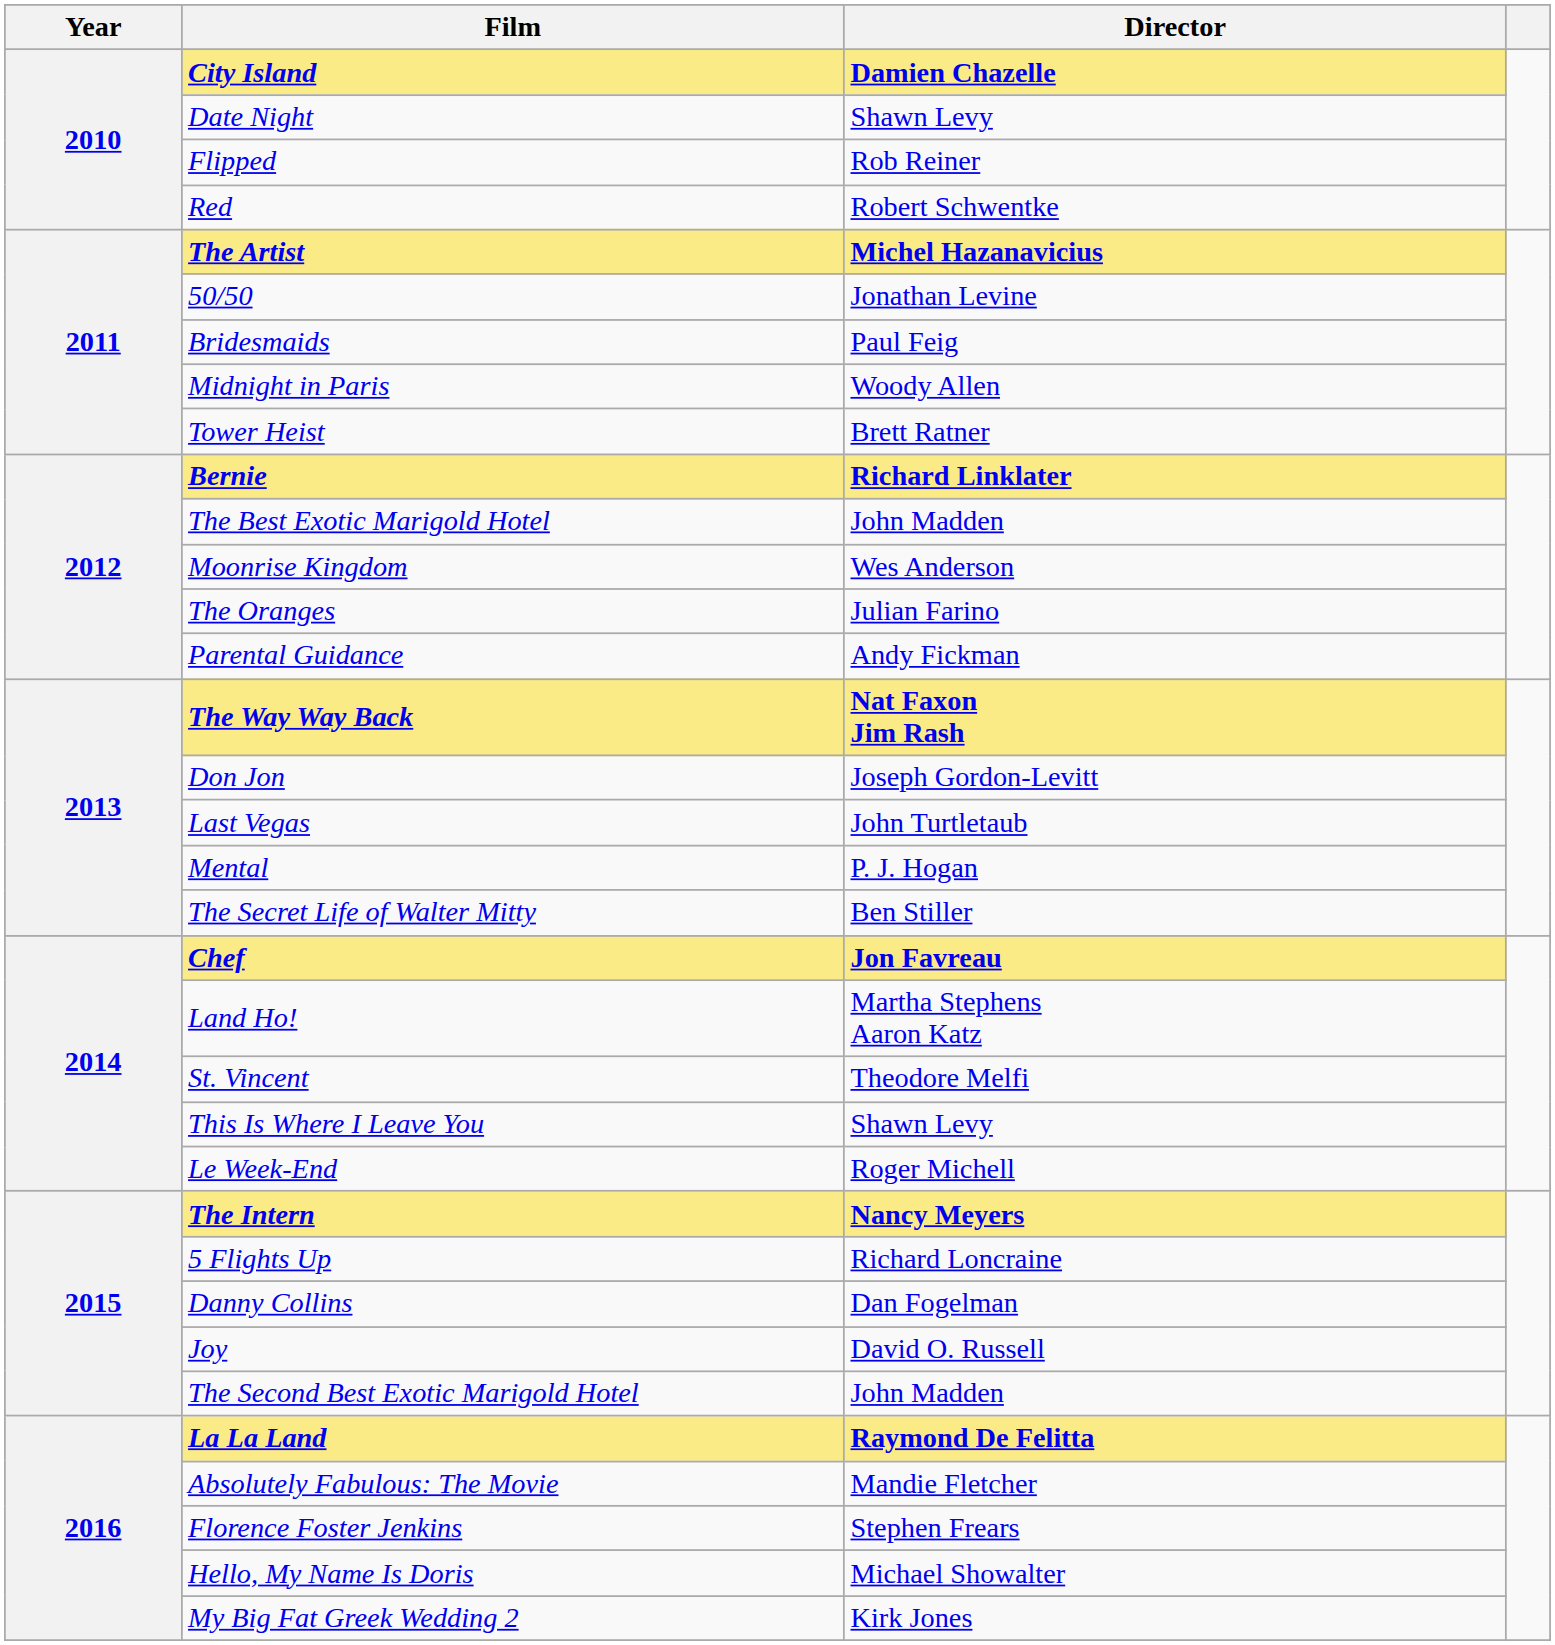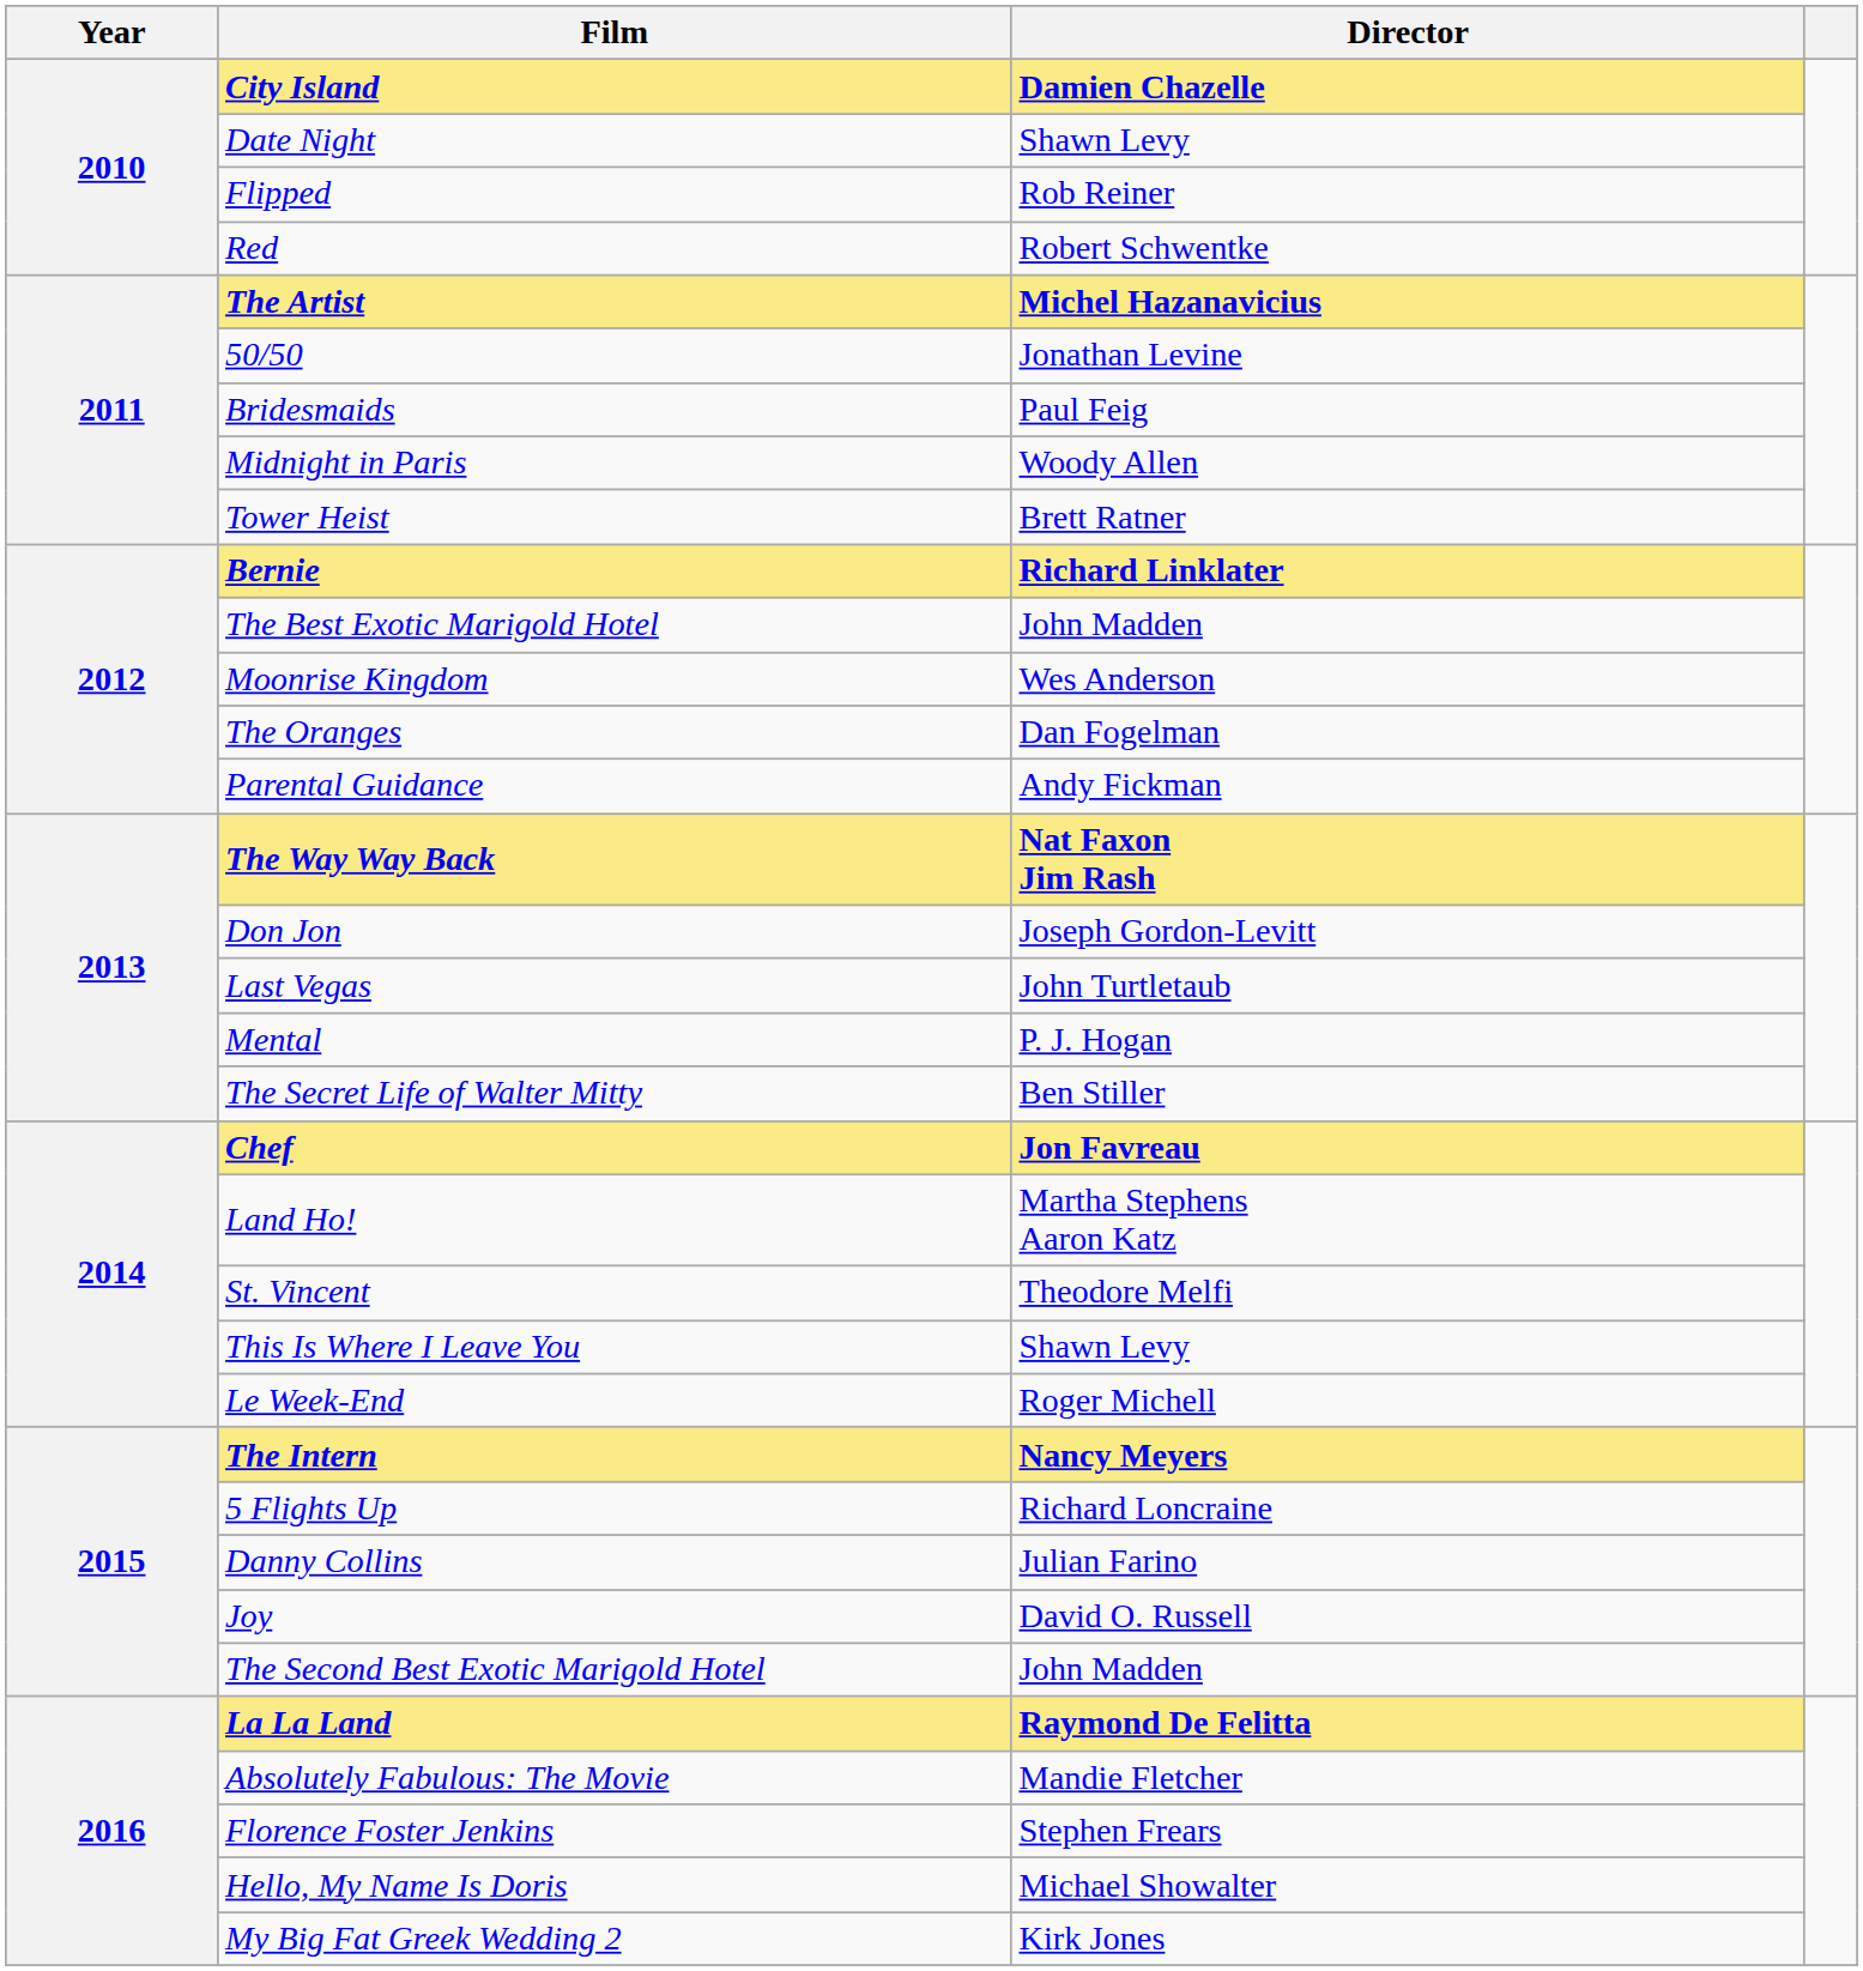 <table class="wikitable">
 <tr>
 <th scope="col" style="width:8%;">Year</th>
 <th scope="col" style="width:30%;">Film</th>
 <th scope="col" style="width:30%;">Director</th>
 <th scope="col" style="width:2%;" class="unsortable"></th>
 </tr>
 <tr>
 <th scope="row" rowspan=4 style="text-align:center;"><a href='#'>2010</a><br></th>
 <td style="background:#FAEB86;"><strong><em><a href='#'>City Island</a></em></strong></td>
 <td style="background:#FAEB86;"><strong><a href='#'>Damien Chazelle</a></strong></td>
 <td rowspan="4"></td>
 </tr>
 <tr>
 <td><em><a href='#'>Date Night</a></em></td>
 <td><a href='#'>Shawn Levy</a></td>
 </tr>
 <tr>
 <td><em><a href='#'>Flipped</a></em></td>
 <td><a href='#'>Rob Reiner</a></td>
 </tr>
 <tr>
 <td><em><a href='#'>Red</a></em></td>
 <td><a href='#'>Robert Schwentke</a></td>
 </tr>
 <tr>
 <th scope="row" rowspan=5 style="text-align:center;"><a href='#'>2011</a><br></th>
 <td style="background:#FAEB86;"><strong><em><a href='#'>The Artist</a></em></strong></td>
 <td style="background:#FAEB86;"><strong><a href='#'>Michel Hazanavicius</a></strong></td>
 <td rowspan="5"></td>
 </tr>
 <tr>
 <td><em><a href='#'>50/50</a></em></td>
 <td><a href='#'>Jonathan Levine</a></td>
 </tr>
 <tr>
 <td><em><a href='#'>Bridesmaids</a></em></td>
 <td><a href='#'>Paul Feig</a></td>
 </tr>
 <tr>
 <td><em><a href='#'>Midnight in Paris</a></em></td>
 <td><a href='#'>Woody Allen</a></td>
 </tr>
 <tr>
 <td><em><a href='#'>Tower Heist</a></em></td>
 <td><a href='#'>Brett Ratner</a></td>
 </tr>
 <tr>
 <th scope="row" rowspan=5 style="text-align:center;"><a href='#'>2012</a><br></th>
 <td style="background:#FAEB86;"><strong><em><a href='#'>Bernie</a></em></strong></td>
 <td style="background:#FAEB86;"><strong><a href='#'>Richard Linklater</a></strong></td>
 <td rowspan="5"></td>
 </tr>
 <tr>
 <td><em><a href='#'>The Best Exotic Marigold Hotel</a></em></td>
 <td><a href='#'>John Madden</a></td>
 </tr>
 <tr>
 <td><em><a href='#'>Moonrise Kingdom</a></em></td>
 <td><a href='#'>Wes Anderson</a></td>
 </tr>
 <tr>
 <td><em><a href='#'>The Oranges</a></em></td>
-<td><a href='#'>Julian Farino</a></td>
+<td><a href='#'>Dan Fogelman</a></td>
 </tr>
 <tr>
 <td><em><a href='#'>Parental Guidance</a></em></td>
 <td><a href='#'>Andy Fickman</a></td>
 </tr>
 <tr>
 <th scope="row" rowspan=5 style="text-align:center;"><a href='#'>2013</a><br></th>
 <td style="background:#FAEB86;"><strong><em><a href='#'>The Way Way Back</a></em></strong></td>
 <td style="background:#FAEB86;"><strong><a href='#'>Nat Faxon</a><br> <a href='#'>Jim Rash</a></strong></td>
 <td rowspan="5"></td>
 </tr>
 <tr>
 <td><em><a href='#'>Don Jon</a></em></td>
 <td><a href='#'>Joseph Gordon-Levitt</a></td>
 </tr>
 <tr>
 <td><em><a href='#'>Last Vegas</a></em></td>
 <td><a href='#'>John Turtletaub</a></td>
 </tr>
 <tr>
 <td><em><a href='#'>Mental</a></em></td>
 <td><a href='#'>P. J. Hogan</a></td>
 </tr>
 <tr>
 <td><em><a href='#'>The Secret Life of Walter Mitty</a></em></td>
 <td><a href='#'>Ben Stiller</a></td>
 </tr>
 <tr>
 <th scope="row" rowspan=5 style="text-align:center;"><a href='#'>2014</a><br></th>
 <td style="background:#FAEB86;"><strong><em><a href='#'>Chef</a></em></strong></td>
 <td style="background:#FAEB86;"><strong><a href='#'>Jon Favreau</a></strong></td>
 <td rowspan="5"></td>
 </tr>
 <tr>
 <td><em><a href='#'>Land Ho!</a></em></td>
 <td><a href='#'>Martha Stephens</a> <br> <a href='#'>Aaron Katz</a></td>
 </tr>
 <tr>
 <td><em><a href='#'>St. Vincent</a></em></td>
 <td><a href='#'>Theodore Melfi</a></td>
 </tr>
 <tr>
 <td><em><a href='#'>This Is Where I Leave You</a></em></td>
 <td><a href='#'>Shawn Levy</a></td>
 </tr>
 <tr>
 <td><em><a href='#'>Le Week-End</a></em></td>
 <td><a href='#'>Roger Michell</a></td>
 </tr>
 <tr>
 <th scope="row" rowspan=5 style="text-align:center;"><a href='#'>2015</a><br></th>
 <td style="background:#FAEB86;"><strong><em><a href='#'>The Intern</a></em></strong></td>
 <td style="background:#FAEB86;"><strong><a href='#'>Nancy Meyers</a></strong></td>
 <td rowspan="5"></td>
 </tr>
 <tr>
 <td><em><a href='#'>5 Flights Up</a></em></td>
 <td><a href='#'>Richard Loncraine</a></td>
 </tr>
 <tr>
 <td><em><a href='#'>Danny Collins</a></em></td>
-<td><a href='#'>Dan Fogelman</a></td>
+<td><a href='#'>Julian Farino</a></td>
 </tr>
 <tr>
 <td><em><a href='#'>Joy</a></em></td>
 <td><a href='#'>David O. Russell</a></td>
 </tr>
 <tr>
 <td><em><a href='#'>The Second Best Exotic Marigold Hotel</a></em></td>
 <td><a href='#'>John Madden</a></td>
 </tr>
 <tr>
 <th scope="row" rowspan=5 style="text-align:center;"><a href='#'>2016</a><br></th>
 <td style="background:#FAEB86;"><strong><em><a href='#'>La La Land</a></em></strong></td>
 <td style="background:#FAEB86;"><strong><a href='#'>Raymond De Felitta</a></strong></td>
 <td rowspan="5"></td>
 </tr>
 <tr>
 <td><em><a href='#'>Absolutely Fabulous: The Movie</a></em></td>
 <td><a href='#'>Mandie Fletcher</a></td>
 </tr>
 <tr>
 <td><em><a href='#'>Florence Foster Jenkins</a></em></td>
 <td><a href='#'>Stephen Frears</a></td>
 </tr>
 <tr>
 <td><em><a href='#'>Hello, My Name Is Doris</a></em></td>
 <td><a href='#'>Michael Showalter</a></td>
 </tr>
 <tr>
 <td><em><a href='#'>My Big Fat Greek Wedding 2</a></em></td>
 <td><a href='#'>Kirk Jones</a></td>
 </tr>
 <tr>
 </tr>
 </table>
